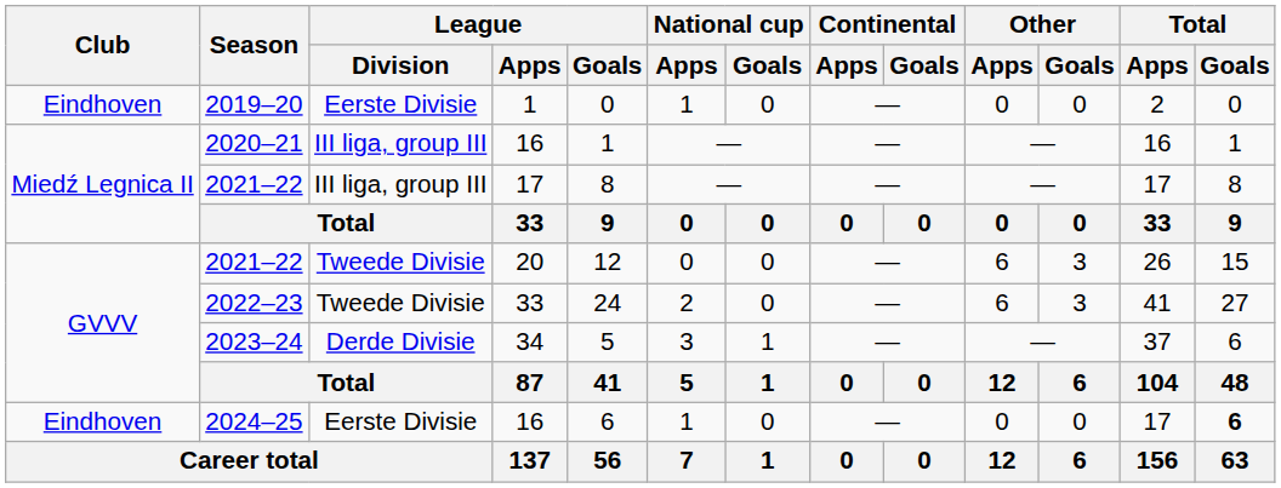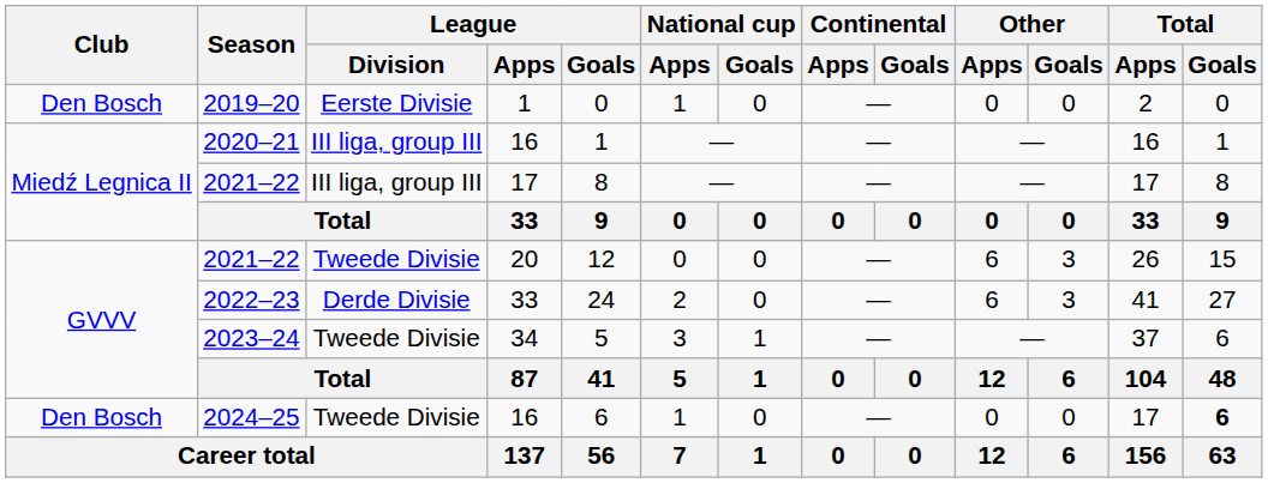 <table class="wikitable" style="text-align: center;">
 <tr>
 <th rowspan="2">Club</th>
 <th rowspan="2">Season</th>
 <th colspan="3">League</th>
 <th colspan="2">National cup</th>
 <th colspan="2">Continental</th>
 <th colspan="2">Other</th>
 <th colspan="2">Total</th>
 </tr>
 <tr>
 <th>Division</th>
 <th>Apps</th>
 <th>Goals</th>
 <th>Apps</th>
 <th>Goals</th>
 <th>Apps</th>
 <th>Goals</th>
 <th>Apps</th>
 <th>Goals</th>
 <th>Apps</th>
 <th>Goals</th>
 </tr>
 <tr>
-<td><a href='#'>Eindhoven</a></td>
+<td><a href='#'>Den Bosch</a></td>
 <td><a href='#'>2019–20</a></td>
 <td><a href='#'>Eerste Divisie</a></td>
 <td>1</td>
 <td>0</td>
 <td>1</td>
 <td>0</td>
 <td colspan="2">—</td>
 <td>0</td>
 <td>0</td>
 <td>2</td>
 <td>0</td>
 </tr>
 <tr>
 <td rowspan='3'><a href='#'>Miedź Legnica II</a></td>
 <td><a href='#'>2020–21</a></td>
 <td><a href='#'>III liga, group III</a></td>
 <td>16</td>
 <td>1</td>
 <td colspan="2">—</td>
 <td colspan="2">—</td>
 <td colspan="2">—</td>
 <td>16</td>
 <td>1</td>
 </tr>
 <tr>
 <td><a href='#'>2021–22</a></td>
 <td>III liga, group III</td>
 <td>17</td>
 <td>8</td>
 <td colspan="2">—</td>
 <td colspan="2">—</td>
 <td colspan="2">—</td>
 <td>17</td>
 <td>8</td>
 </tr>
 <tr>
 <th colspan="2">Total</th>
 <th>33</th>
 <th>9</th>
 <th>0</th>
 <th>0</th>
 <th>0</th>
 <th>0</th>
 <th>0</th>
 <th>0</th>
 <th>33</th>
 <th>9</th>
 </tr>
 <tr>
 <td rowspan='4'><a href='#'>GVVV</a></td>
 <td><a href='#'>2021–22</a></td>
 <td><a href='#'>Tweede Divisie</a></td>
 <td>20</td>
 <td>12</td>
 <td>0</td>
 <td>0</td>
 <td colspan="2">—</td>
 <td>6</td>
 <td>3</td>
 <td>26</td>
 <td>15</td>
 </tr>
 <tr>
 <td><a href='#'>2022–23</a></td>
-<td>Tweede Divisie</td>
+<td><a href='#'>Derde Divisie</a></td>
 <td>33</td>
 <td>24</td>
 <td>2</td>
 <td>0</td>
 <td colspan="2">—</td>
 <td>6</td>
 <td>3</td>
 <td>41</td>
 <td>27</td>
 </tr>
 <tr>
 <td><a href='#'>2023–24</a></td>
-<td><a href='#'>Derde Divisie</a></td>
+<td>Tweede Divisie</td>
 <td>34</td>
 <td>5</td>
 <td>3</td>
 <td>1</td>
 <td colspan="2">—</td>
 <td colspan="2">—</td>
 <td>37</td>
 <td>6</td>
 </tr>
 <tr>
 <th colspan="2">Total</th>
 <th>87</th>
 <th>41</th>
 <th>5</th>
 <th>1</th>
 <th>0</th>
 <th>0</th>
 <th>12</th>
 <th>6</th>
 <th>104</th>
 <th>48</th>
 </tr>
 <tr>
-<td><a href='#'>Eindhoven</a></td>
+<td><a href='#'>Den Bosch</a></td>
 <td><a href='#'>2024–25</a></td>
-<td>Eerste Divisie</td>
+<td>Tweede Divisie</td>
 <td>16</td>
 <td>6</td>
 <td>1</td>
 <td>0</td>
 <td colspan="2">—</td>
 <td>0</td>
 <td>0</td>
 <td>17</td>
 <td><strong>6</strong></td>
 </tr>
 <tr>
 <th colspan="3"><strong>Career total</strong></th>
 <th>137</th>
 <th>56</th>
 <th>7</th>
 <th>1</th>
 <th>0</th>
 <th>0</th>
 <th>12</th>
 <th>6</th>
 <th>156</th>
 <th>63</th>
 </tr>
 </table>
